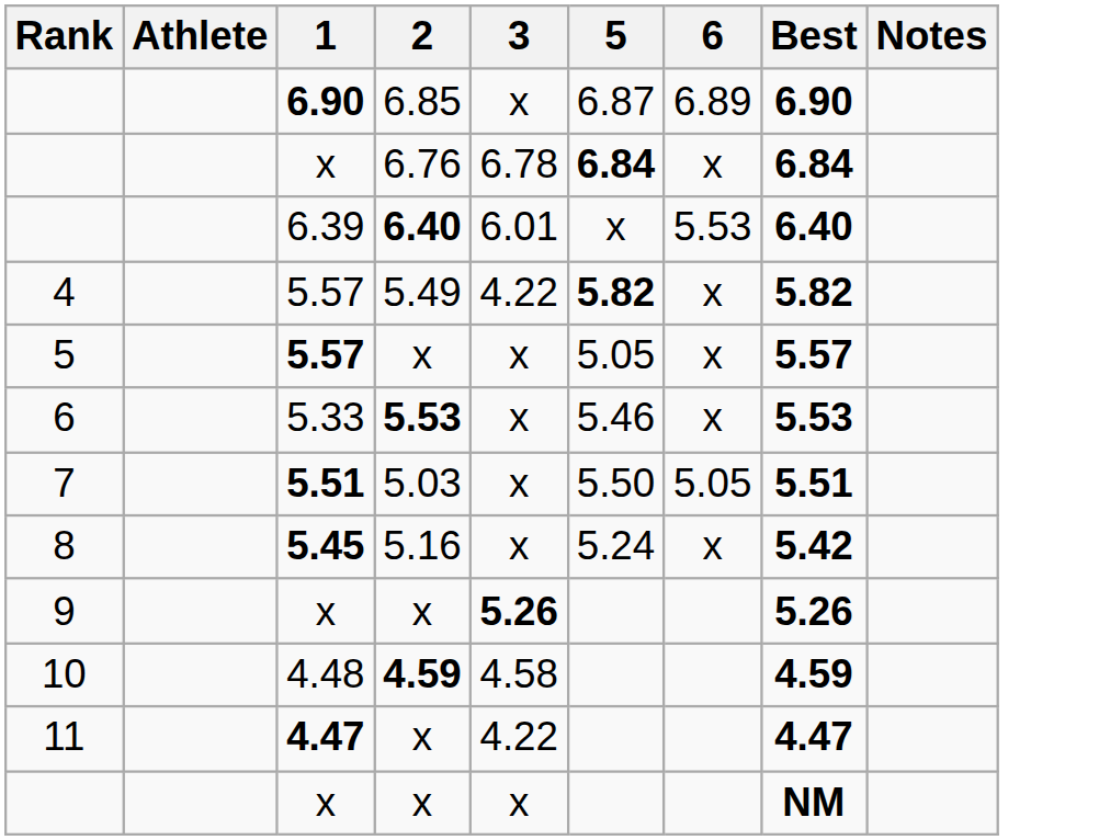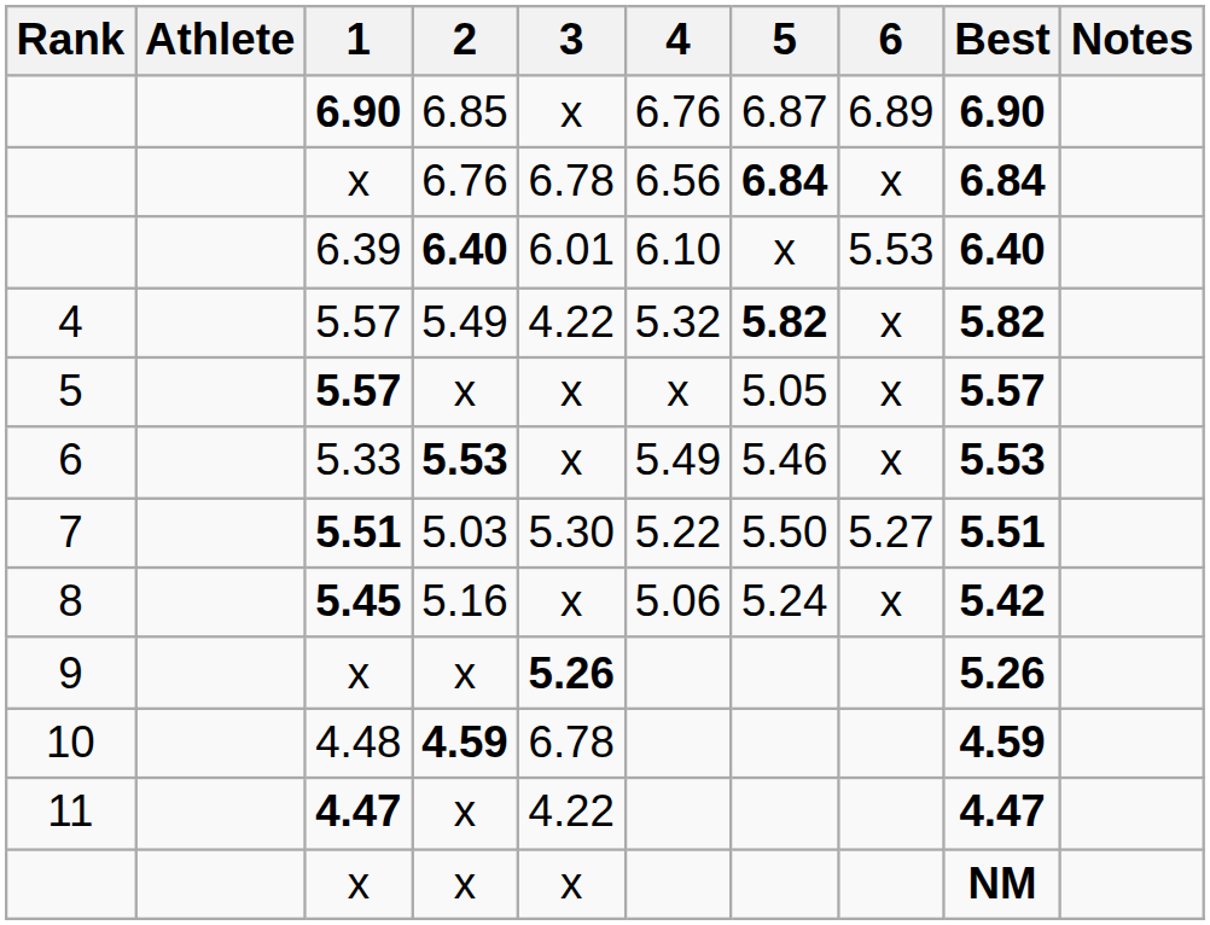 <table class="wikitable sortable" style="text-align:center">
 <tr>
 <th>Rank</th>
 <th>Athlete</th>
 <th>1</th>
 <th>2</th>
 <th>3</th>
+<th>4</th>
 <th>5</th>
 <th>6</th>
 <th>Best</th>
 <th>Notes</th>
 </tr>
 <tr>
 <td></td>
 <td style="text-align:left"></td>
 <td><strong>6.90</strong></td>
 <td>6.85</td>
 <td>x</td>
+<td>6.76</td>
 <td>6.87</td>
 <td>6.89</td>
 <td><strong>6.90</strong></td>
 <td></td>
 </tr>
 <tr>
 <td></td>
 <td style="text-align:left"></td>
 <td>x</td>
 <td>6.76</td>
 <td>6.78</td>
+<td>6.56</td>
 <td><strong>6.84</strong></td>
 <td>x</td>
 <td><strong>6.84</strong></td>
 <td></td>
 </tr>
 <tr>
 <td></td>
 <td style="text-align:left"></td>
 <td>6.39</td>
 <td><strong>6.40</strong></td>
 <td>6.01</td>
+<td>6.10</td>
 <td>x</td>
 <td>5.53</td>
 <td><strong>6.40</strong></td>
 <td></td>
 </tr>
 <tr>
 <td>4</td>
 <td style="text-align:left"></td>
 <td>5.57</td>
 <td>5.49</td>
 <td>4.22</td>
+<td>5.32</td>
 <td><strong>5.82</strong></td>
 <td>x</td>
 <td><strong>5.82</strong></td>
 <td></td>
 </tr>
 <tr>
 <td>5</td>
 <td style="text-align:left"></td>
 <td><strong>5.57</strong></td>
+<td>x</td>
 <td>x</td>
 <td>x</td>
 <td>5.05</td>
 <td>x</td>
 <td><strong>5.57</strong></td>
 <td></td>
 </tr>
 <tr>
 <td>6</td>
 <td style="text-align:left"></td>
 <td>5.33</td>
 <td><strong>5.53</strong></td>
 <td>x</td>
+<td>5.49</td>
 <td>5.46</td>
 <td>x</td>
 <td><strong>5.53</strong></td>
 <td></td>
 </tr>
 <tr>
 <td>7</td>
 <td style="text-align:left"></td>
 <td><strong>5.51</strong></td>
 <td>5.03</td>
-<td>x</td>
+<td>5.30</td>
+<td>5.22</td>
 <td>5.50</td>
-<td>5.05</td>
+<td>5.27</td>
 <td><strong>5.51</strong></td>
 <td></td>
 </tr>
 <tr>
 <td>8</td>
 <td style="text-align:left"></td>
 <td><strong>5.45</strong></td>
 <td>5.16</td>
 <td>x</td>
+<td>5.06</td>
 <td>5.24</td>
 <td>x</td>
 <td><strong>5.42</strong></td>
 <td></td>
 </tr>
 <tr>
 <td>9</td>
 <td style="text-align:left"></td>
 <td>x</td>
 <td>x</td>
 <td><strong>5.26</strong></td>
 <td></td>
 <td></td>
+<td></td>
 <td><strong>5.26</strong></td>
 <td></td>
 </tr>
 <tr>
 <td>10</td>
 <td style="text-align:left"></td>
 <td>4.48</td>
 <td><strong>4.59</strong></td>
-<td>4.58</td>
+<td>6.78</td>
+<td></td>
 <td></td>
 <td></td>
 <td><strong>4.59</strong></td>
 <td></td>
 </tr>
 <tr>
 <td>11</td>
 <td style="text-align:left"></td>
 <td><strong>4.47</strong></td>
 <td>x</td>
 <td>4.22</td>
 <td></td>
 <td></td>
+<td></td>
 <td><strong>4.47</strong></td>
 <td></td>
 </tr>
 <tr>
 <td></td>
 <td style="text-align:left"></td>
 <td>x</td>
 <td>x</td>
 <td>x</td>
 <td></td>
 <td></td>
+<td></td>
 <td><strong>NM</strong></td>
 <td></td>
 </tr>
 </table>
